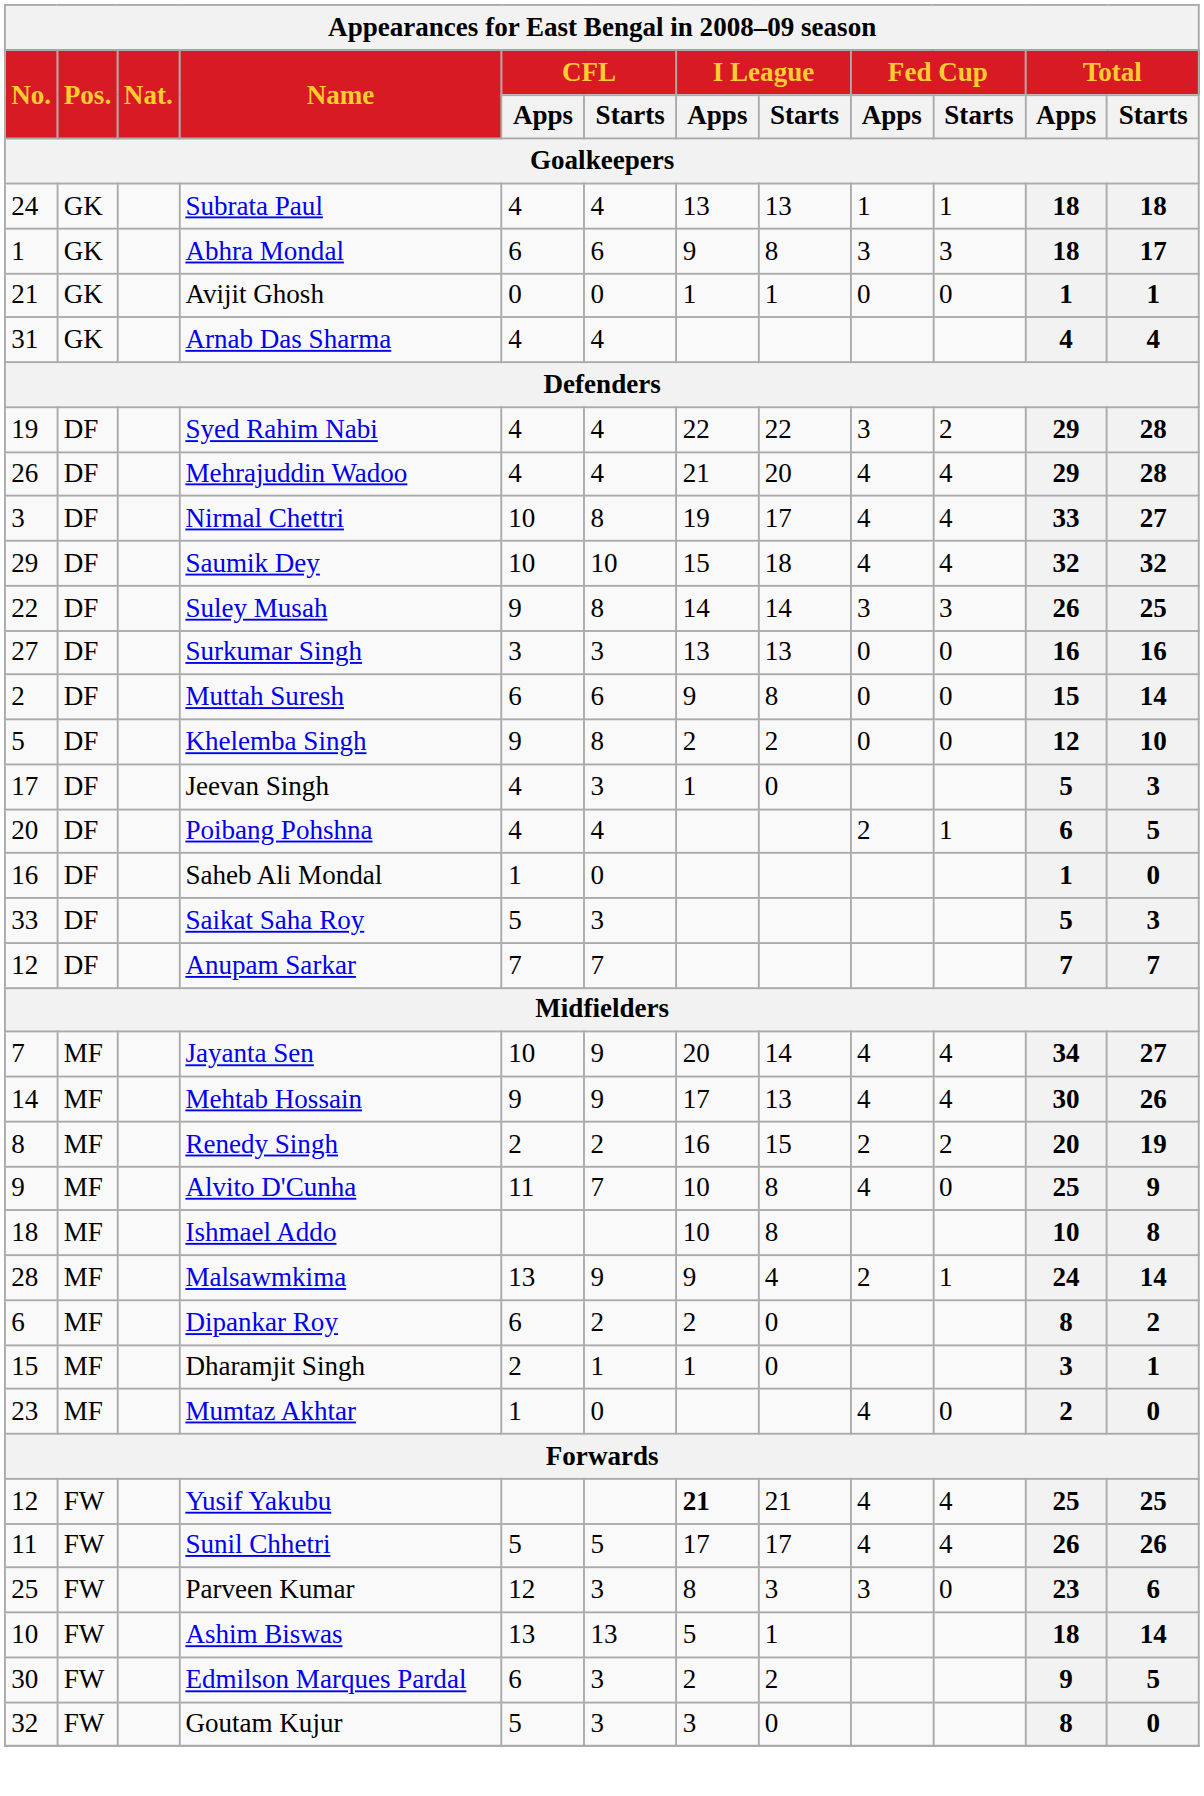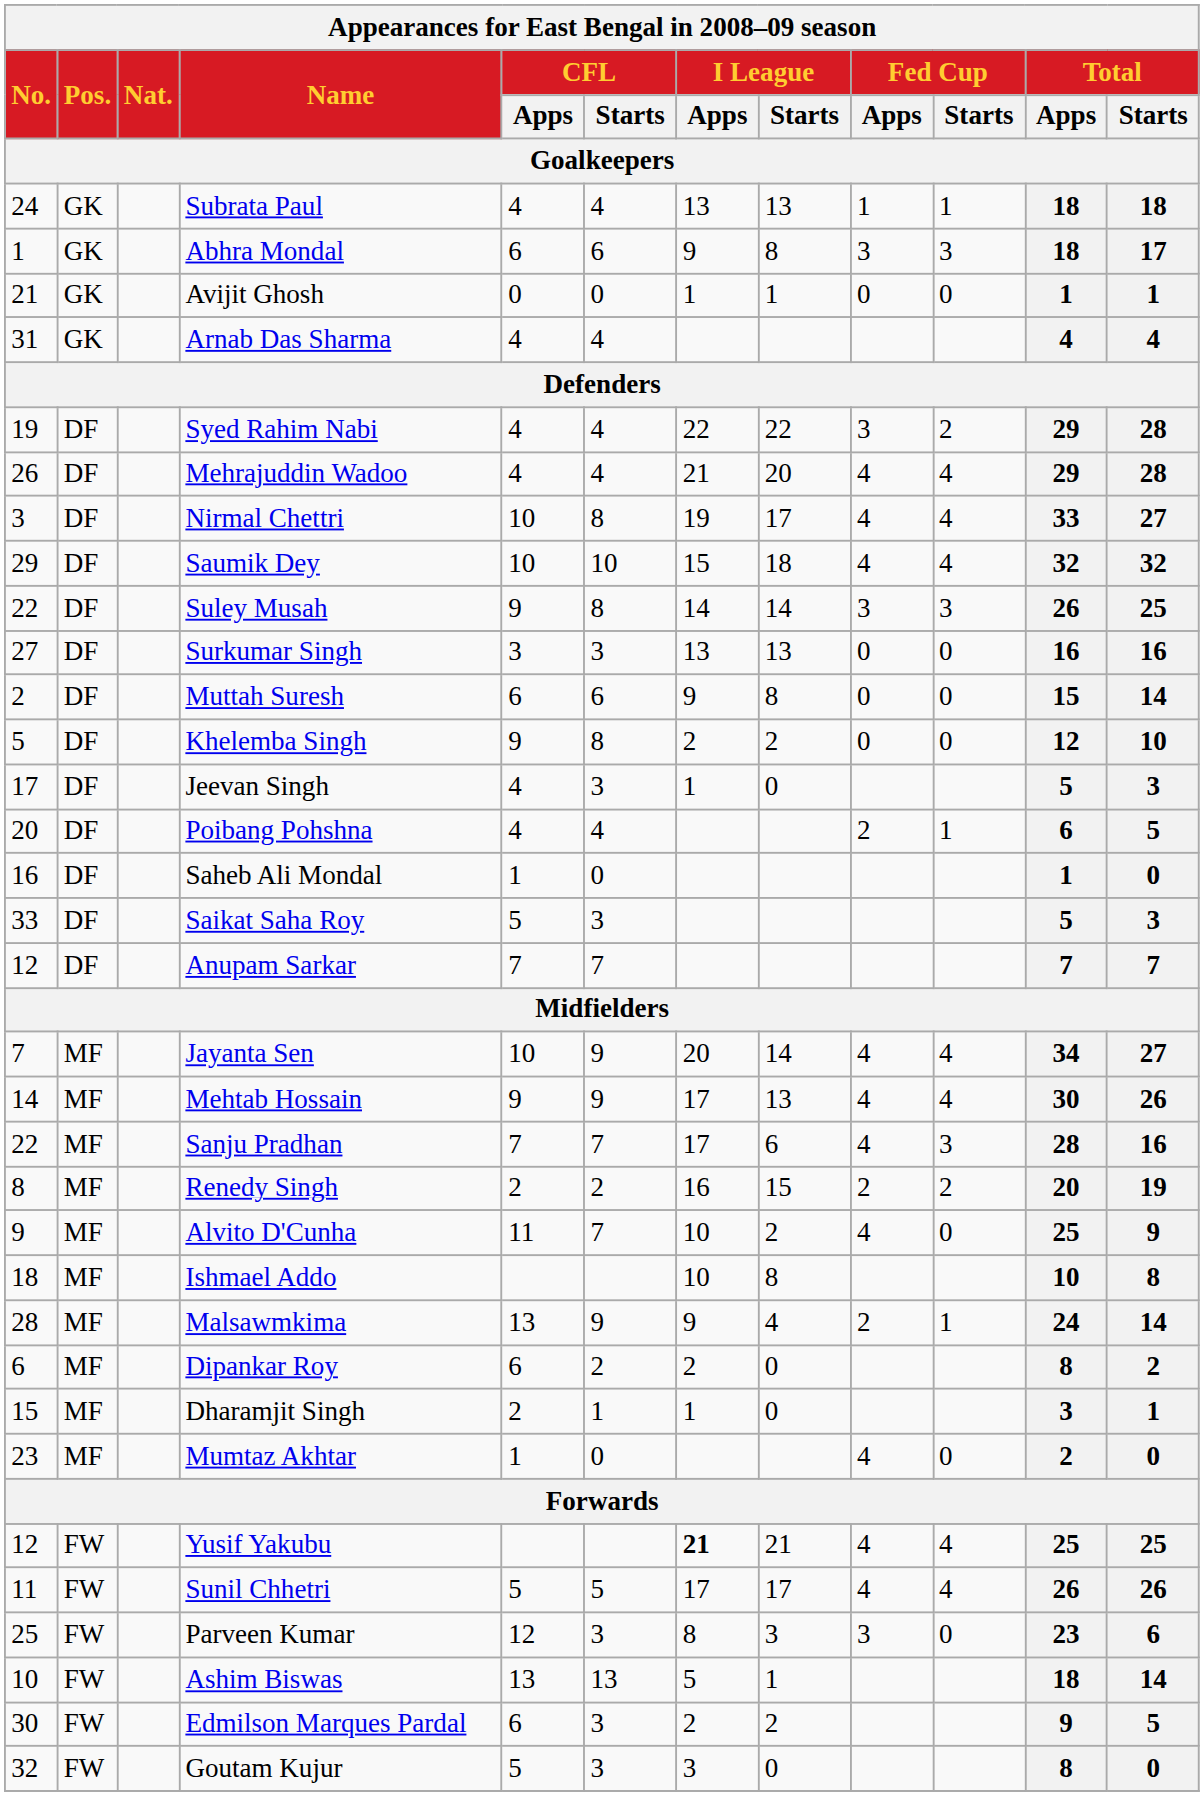 <table class="wikitable" style="text-align:left; font-size:90%;">
 <tr>
 <th colspan="12">Appearances for East Bengal in 2008–09 season</th>
 </tr>
 <tr>
 <th style="background:#d71a23; color:#ffcd31; text-align:center;" rowspan="2">No.</th>
 <th style="background:#d71a23; color:#ffcd31; text-align:center;" rowspan="2">Pos.</th>
 <th style="background:#d71a23; color:#ffcd31; text-align:center;" rowspan="2">Nat.</th>
 <th style="background:#d71a23; color:#ffcd31; text-align:center; width:165px;" rowspan="2">Name</th>
 <th style="background:#d71a23; color:#ffcd31; text-align:center; width:86px;" colspan="2">CFL</th>
 <th style="background:#d71a23; color:#ffcd31; text-align:center; width:86px;" colspan="2">I League</th>
 <th style="background:#d71a23; color:#ffcd31; text-align:center; width:86px;" colspan="2">Fed Cup</th>
 <th style="background:#d71a23; color:#ffcd31; text-align:center; width:86px;" colspan="2">Total</th>
 </tr>
 <tr>
 <th>Apps</th>
 <th>Starts</th>
 <th>Apps</th>
 <th>Starts</th>
 <th>Apps</th>
 <th>Starts</th>
 <th>Apps</th>
 <th>Starts</th>
 </tr>
 <tr>
 <th colspan="12">Goalkeepers</th>
 </tr>
 <tr>
 <td>24</td>
 <td>GK</td>
 <td></td>
 <td><a href='#'>Subrata Paul</a></td>
 <td>4</td>
 <td>4</td>
 <td>13</td>
 <td>13</td>
 <td>1</td>
 <td>1</td>
 <th>18</th>
 <th>18</th>
 </tr>
 <tr>
 <td>1</td>
 <td>GK</td>
 <td></td>
 <td><a href='#'>Abhra Mondal</a></td>
 <td>6</td>
 <td>6</td>
 <td>9</td>
 <td>8</td>
 <td>3</td>
 <td>3</td>
 <th>18</th>
 <th>17</th>
 </tr>
 <tr>
 <td>21</td>
 <td>GK</td>
 <td></td>
 <td>Avijit Ghosh</td>
 <td>0</td>
 <td>0</td>
 <td>1</td>
 <td>1</td>
 <td>0</td>
 <td>0</td>
 <th>1</th>
 <th>1</th>
 </tr>
 <tr>
 <td>31</td>
 <td>GK</td>
 <td></td>
 <td><a href='#'>Arnab Das Sharma</a></td>
 <td>4</td>
 <td>4</td>
 <td></td>
 <td></td>
 <td></td>
 <td></td>
 <th>4</th>
 <th>4</th>
 </tr>
 <tr>
 <th colspan="12">Defenders</th>
 </tr>
 <tr>
 <td>19</td>
 <td>DF</td>
 <td></td>
 <td><a href='#'>Syed Rahim Nabi</a></td>
 <td>4</td>
 <td>4</td>
 <td>22</td>
 <td>22</td>
 <td>3</td>
 <td>2</td>
 <th>29</th>
 <th>28</th>
 </tr>
 <tr>
 <td>26</td>
 <td>DF</td>
 <td></td>
 <td><a href='#'>Mehrajuddin Wadoo</a></td>
 <td>4</td>
 <td>4</td>
 <td>21</td>
 <td>20</td>
 <td>4</td>
 <td>4</td>
 <th>29</th>
 <th>28</th>
 </tr>
 <tr>
 <td>3</td>
 <td>DF</td>
 <td></td>
 <td><a href='#'>Nirmal Chettri</a></td>
 <td>10</td>
 <td>8</td>
 <td>19</td>
 <td>17</td>
 <td>4</td>
 <td>4</td>
 <th>33</th>
 <th>27</th>
 </tr>
 <tr>
 <td>29</td>
 <td>DF</td>
 <td></td>
 <td><a href='#'>Saumik Dey</a></td>
 <td>10</td>
 <td>10</td>
 <td>15</td>
 <td>18</td>
 <td>4</td>
 <td>4</td>
 <th>32</th>
 <th>32</th>
 </tr>
 <tr>
 <td>22</td>
 <td>DF</td>
 <td></td>
 <td><a href='#'>Suley Musah</a></td>
 <td>9</td>
 <td>8</td>
 <td>14</td>
 <td>14</td>
 <td>3</td>
 <td>3</td>
 <th>26</th>
 <th>25</th>
 </tr>
 <tr>
 <td>27</td>
 <td>DF</td>
 <td></td>
 <td><a href='#'>Surkumar Singh</a></td>
 <td>3</td>
 <td>3</td>
 <td>13</td>
 <td>13</td>
 <td>0</td>
 <td>0</td>
 <th>16</th>
 <th>16</th>
 </tr>
 <tr>
 <td>2</td>
 <td>DF</td>
 <td></td>
 <td><a href='#'>Muttah Suresh</a></td>
 <td>6</td>
 <td>6</td>
 <td>9</td>
 <td>8</td>
 <td>0</td>
 <td>0</td>
 <th>15</th>
 <th>14</th>
 </tr>
 <tr>
 <td>5</td>
 <td>DF</td>
 <td></td>
 <td><a href='#'>Khelemba Singh</a></td>
 <td>9</td>
 <td>8</td>
 <td>2</td>
 <td>2</td>
 <td>0</td>
 <td>0</td>
 <th>12</th>
 <th>10</th>
 </tr>
 <tr>
 <td>17</td>
 <td>DF</td>
 <td></td>
 <td>Jeevan Singh</td>
 <td>4</td>
 <td>3</td>
 <td>1</td>
 <td>0</td>
 <td></td>
 <td></td>
 <th>5</th>
 <th>3</th>
 </tr>
 <tr>
 <td>20</td>
 <td>DF</td>
 <td></td>
 <td><a href='#'>Poibang Pohshna</a></td>
 <td>4</td>
 <td>4</td>
 <td></td>
 <td></td>
 <td>2</td>
 <td>1</td>
 <th>6</th>
 <th>5</th>
 </tr>
 <tr>
 <td>16</td>
 <td>DF</td>
 <td></td>
 <td>Saheb Ali Mondal</td>
 <td>1</td>
 <td>0</td>
 <td></td>
 <td></td>
 <td></td>
 <td></td>
 <th>1</th>
 <th>0</th>
 </tr>
 <tr>
 <td>33</td>
 <td>DF</td>
 <td></td>
 <td><a href='#'>Saikat Saha Roy</a></td>
 <td>5</td>
 <td>3</td>
 <td></td>
 <td></td>
 <td></td>
 <td></td>
 <th>5</th>
 <th>3</th>
 </tr>
 <tr>
 <td>12</td>
 <td>DF</td>
 <td></td>
 <td><a href='#'>Anupam Sarkar</a></td>
 <td>7</td>
 <td>7</td>
 <td></td>
 <td></td>
 <td></td>
 <td></td>
 <th>7</th>
 <th>7</th>
 </tr>
 <tr>
 <th colspan="12">Midfielders</th>
 </tr>
 <tr>
 <td>7</td>
 <td>MF</td>
 <td></td>
 <td><a href='#'>Jayanta Sen</a></td>
 <td>10</td>
 <td>9</td>
 <td>20</td>
 <td>14</td>
 <td>4</td>
 <td>4</td>
 <th>34</th>
 <th>27</th>
 </tr>
 <tr>
 <td>14</td>
 <td>MF</td>
 <td></td>
 <td><a href='#'>Mehtab Hossain</a></td>
 <td>9</td>
 <td>9</td>
 <td>17</td>
 <td>13</td>
 <td>4</td>
 <td>4</td>
 <th>30</th>
 <th>26</th>
 </tr>
 <tr>
+<td>22</td>
+<td>MF</td>
+<td></td>
+<td><a href='#'>Sanju Pradhan</a></td>
+<td>7</td>
+<td>7</td>
+<td>17</td>
+<td>6</td>
+<td>4</td>
+<td>3</td>
+<th>28</th>
+<th>16</th>
+</tr>
+<tr>
 <td>8</td>
 <td>MF</td>
 <td></td>
 <td><a href='#'>Renedy Singh</a></td>
 <td>2</td>
 <td>2</td>
 <td>16</td>
 <td>15</td>
 <td>2</td>
 <td>2</td>
 <th>20</th>
 <th>19</th>
 </tr>
 <tr>
 <td>9</td>
 <td>MF</td>
 <td></td>
 <td><a href='#'>Alvito D'Cunha</a></td>
 <td>11</td>
 <td>7</td>
 <td>10</td>
-<td>8</td>
+<td>2</td>
 <td>4</td>
 <td>0</td>
 <th>25</th>
 <th>9</th>
 </tr>
 <tr>
 <td>18</td>
 <td>MF</td>
 <td></td>
 <td><a href='#'>Ishmael Addo</a></td>
 <td></td>
 <td></td>
 <td>10</td>
 <td>8</td>
 <td></td>
 <td></td>
 <th>10</th>
 <th>8</th>
 </tr>
 <tr>
 <td>28</td>
 <td>MF</td>
 <td></td>
 <td><a href='#'>Malsawmkima</a></td>
 <td>13</td>
 <td>9</td>
 <td>9</td>
 <td>4</td>
 <td>2</td>
 <td>1</td>
 <th>24</th>
 <th>14</th>
 </tr>
 <tr>
 <td>6</td>
 <td>MF</td>
 <td></td>
 <td><a href='#'>Dipankar Roy</a></td>
 <td>6</td>
 <td>2</td>
 <td>2</td>
 <td>0</td>
 <td></td>
 <td></td>
 <th>8</th>
 <th>2</th>
 </tr>
 <tr>
 <td>15</td>
 <td>MF</td>
 <td></td>
 <td>Dharamjit Singh</td>
 <td>2</td>
 <td>1</td>
 <td>1</td>
 <td>0</td>
 <td></td>
 <td></td>
 <th>3</th>
 <th>1</th>
 </tr>
 <tr>
 <td>23</td>
 <td>MF</td>
 <td></td>
 <td><a href='#'>Mumtaz Akhtar</a></td>
 <td>1</td>
 <td>0</td>
 <td></td>
 <td></td>
 <td>4</td>
 <td>0</td>
 <th>2</th>
 <th>0</th>
 </tr>
 <tr>
 <th colspan="12">Forwards</th>
 </tr>
 <tr>
 <td>12</td>
 <td>FW</td>
 <td></td>
 <td><a href='#'>Yusif Yakubu</a></td>
 <td></td>
 <td></td>
 <td><strong>21</strong></td>
 <td>21</td>
 <td>4</td>
 <td>4</td>
 <th>25</th>
 <th>25</th>
 </tr>
 <tr>
 <td>11</td>
 <td>FW</td>
 <td></td>
 <td><a href='#'>Sunil Chhetri</a></td>
 <td>5</td>
 <td>5</td>
 <td>17</td>
 <td>17</td>
 <td>4</td>
 <td>4</td>
 <th>26</th>
 <th>26</th>
 </tr>
 <tr>
 <td>25</td>
 <td>FW</td>
 <td></td>
 <td>Parveen Kumar</td>
 <td>12</td>
 <td>3</td>
 <td>8</td>
 <td>3</td>
 <td>3</td>
 <td>0</td>
 <th>23</th>
 <th>6</th>
 </tr>
 <tr>
 <td>10</td>
 <td>FW</td>
 <td></td>
 <td><a href='#'>Ashim Biswas</a></td>
 <td>13</td>
 <td>13</td>
 <td>5</td>
 <td>1</td>
 <td></td>
 <td></td>
 <th>18</th>
 <th>14</th>
 </tr>
 <tr>
 <td>30</td>
 <td>FW</td>
 <td></td>
 <td><a href='#'>Edmilson Marques Pardal</a></td>
 <td>6</td>
 <td>3</td>
 <td>2</td>
 <td>2</td>
 <td></td>
 <td></td>
 <th>9</th>
 <th>5</th>
 </tr>
 <tr>
 <td>32</td>
 <td>FW</td>
 <td></td>
 <td>Goutam Kujur</td>
 <td>5</td>
 <td>3</td>
 <td>3</td>
 <td>0</td>
 <td></td>
 <td></td>
 <th>8</th>
 <th>0</th>
 </tr>
 <tr>
 </tr>
 </table>
